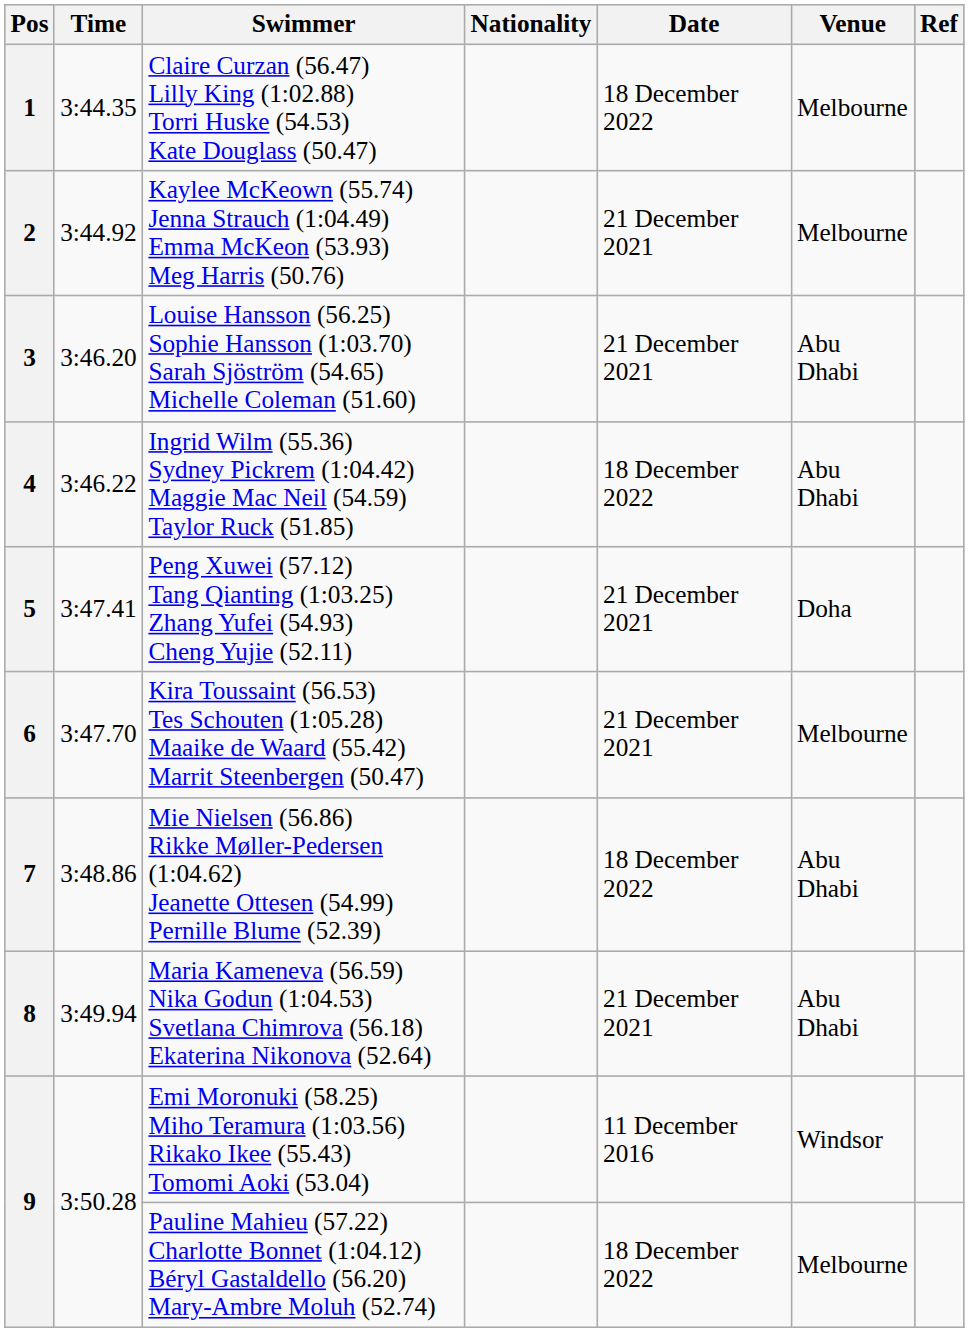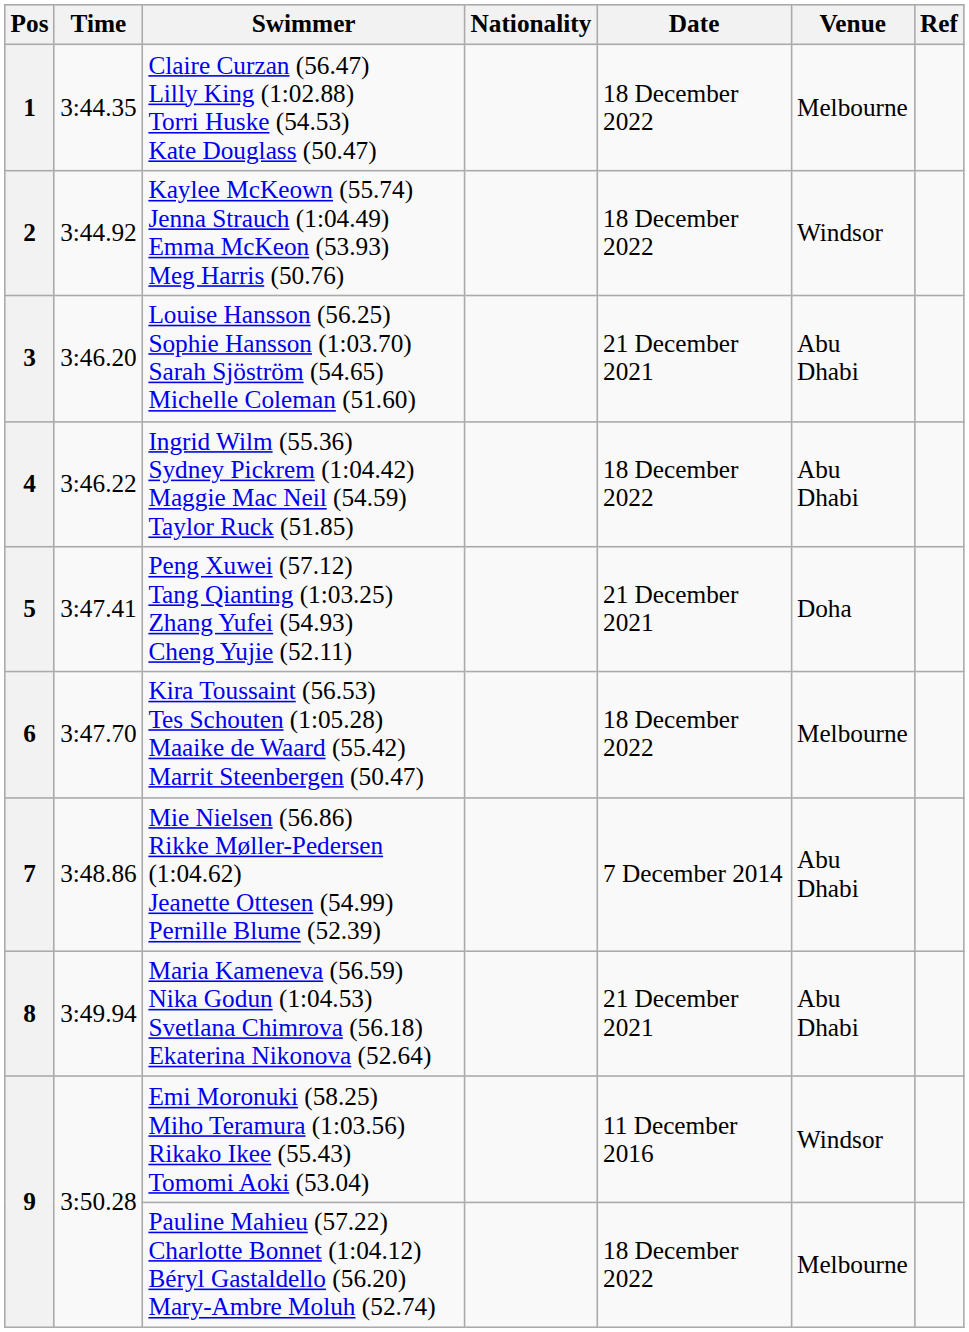 <table class="wikitable">
 <tr>
 <th>Pos</th>
 <th>Time</th>
 <th>Swimmer</th>
 <th>Nationality</th>
 <th>Date</th>
 <th>Venue</th>
 <th>Ref</th>
 </tr>
 <tr>
 <th>1</th>
 <td>3:44.35</td>
 <td><a href='#'>Claire Curzan</a> (56.47)<br><a href='#'>Lilly King</a> (1:02.88)<br><a href='#'>Torri Huske</a> (54.53)<br><a href='#'>Kate Douglass</a> (50.47)</td>
 <td></td>
 <td>18 December 2022</td>
 <td>Melbourne</td>
 <td></td>
 </tr>
 <tr>
 <th>2</th>
 <td>3:44.92</td>
 <td><a href='#'>Kaylee McKeown</a> (55.74)<br><a href='#'>Jenna Strauch</a> (1:04.49)<br><a href='#'>Emma McKeon</a> (53.93)<br><a href='#'>Meg Harris</a> (50.76)</td>
 <td></td>
-<td>21 December 2021</td>
-<td>Melbourne</td>
+<td>18 December 2022</td>
+<td>Windsor</td>
 <td></td>
 </tr>
 <tr>
 <th>3</th>
 <td>3:46.20</td>
 <td><a href='#'>Louise Hansson</a> (56.25)<br><a href='#'>Sophie Hansson</a> (1:03.70)<br><a href='#'>Sarah Sjöström</a> (54.65)<br><a href='#'>Michelle Coleman</a> (51.60)</td>
 <td></td>
 <td>21 December 2021</td>
 <td>Abu Dhabi</td>
 <td></td>
 </tr>
 <tr>
 <th>4</th>
 <td>3:46.22</td>
 <td><a href='#'>Ingrid Wilm</a> (55.36)<br><a href='#'>Sydney Pickrem</a> (1:04.42)<br><a href='#'>Maggie Mac Neil</a> (54.59)<br><a href='#'>Taylor Ruck</a> (51.85)</td>
 <td></td>
 <td>18 December 2022</td>
 <td>Abu Dhabi</td>
 <td></td>
 </tr>
 <tr>
 <th>5</th>
 <td>3:47.41</td>
 <td><a href='#'>Peng Xuwei</a> (57.12)<br><a href='#'>Tang Qianting</a> (1:03.25)<br><a href='#'>Zhang Yufei</a> (54.93)<br><a href='#'>Cheng Yujie</a> (52.11)</td>
 <td></td>
 <td>21 December 2021</td>
 <td>Doha</td>
 <td></td>
 </tr>
 <tr>
 <th>6</th>
 <td>3:47.70</td>
 <td><a href='#'>Kira Toussaint</a> (56.53)<br><a href='#'>Tes Schouten</a> (1:05.28)<br><a href='#'>Maaike de Waard</a> (55.42)<br><a href='#'>Marrit Steenbergen</a> (50.47)</td>
 <td></td>
-<td>21 December 2021</td>
+<td>18 December 2022</td>
 <td>Melbourne</td>
 <td></td>
 </tr>
 <tr>
 <th>7</th>
 <td>3:48.86</td>
 <td><a href='#'>Mie Nielsen</a> (56.86)<br><a href='#'>Rikke Møller-Pedersen</a> (1:04.62)<br><a href='#'>Jeanette Ottesen</a> (54.99)<br><a href='#'>Pernille Blume</a> (52.39)</td>
 <td></td>
-<td>18 December 2022</td>
+<td>7 December 2014</td>
 <td>Abu Dhabi</td>
 <td></td>
 </tr>
 <tr>
 <th>8</th>
 <td>3:49.94</td>
 <td><a href='#'>Maria Kameneva</a> (56.59)<br><a href='#'>Nika Godun</a> (1:04.53)<br><a href='#'>Svetlana Chimrova</a> (56.18)<br><a href='#'>Ekaterina Nikonova</a> (52.64)</td>
 <td></td>
 <td>21 December 2021</td>
 <td>Abu Dhabi</td>
 <td></td>
 </tr>
 <tr>
 <th rowspan=2>9</th>
 <td rowspan=2>3:50.28</td>
 <td><a href='#'>Emi Moronuki</a> (58.25)<br><a href='#'>Miho Teramura</a> (1:03.56)<br><a href='#'>Rikako Ikee</a> (55.43)<br><a href='#'>Tomomi Aoki</a> (53.04)</td>
 <td></td>
 <td>11 December 2016</td>
 <td>Windsor</td>
 <td></td>
 </tr>
 <tr>
 <td><a href='#'>Pauline Mahieu</a> (57.22)<br><a href='#'>Charlotte Bonnet</a> (1:04.12)<br><a href='#'>Béryl Gastaldello</a> (56.20)<br><a href='#'>Mary-Ambre Moluh</a> (52.74)</td>
 <td></td>
 <td>18 December 2022</td>
 <td>Melbourne</td>
 <td></td>
 </tr>
 </table>
